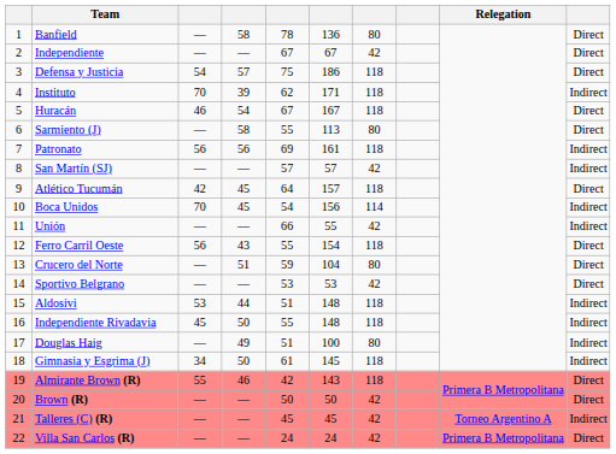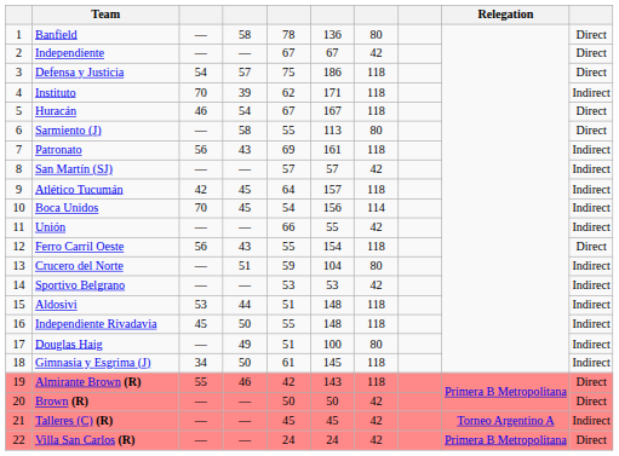 <table class="wikitable" style="text-align: center;">
 <tr>
 <th width=28><br></th>
 <th width=185>Team</th>
 <th width=50></th>
 <th width=50></th>
 <th width=50></th>
 <th width=50></th>
 <th width=50></th>
 <th width=50><br></th>
 <th>Relegation</th>
 <th><br></th>
 </tr>
 <tr>
 <td>1</td>
 <td align="left"><a href='#'>Banfield</a></td>
 <td>—</td>
 <td>58</td>
 <td>78</td>
 <td>136</td>
 <td>80</td>
 <td><strong></strong></td>
 <td rowspan=18></td>
 <td>Direct</td>
 </tr>
 <tr>
 <td>2</td>
 <td align="left"><a href='#'>Independiente</a></td>
 <td>—</td>
 <td>—</td>
 <td>67</td>
 <td>67</td>
 <td>42</td>
 <td><strong></strong></td>
 <td>Direct</td>
 </tr>
 <tr>
 <td>3</td>
 <td align="left"><a href='#'>Defensa y Justicia</a></td>
 <td>54</td>
 <td>57</td>
 <td>75</td>
 <td>186</td>
 <td>118</td>
 <td><strong></strong></td>
 <td>Direct</td>
 </tr>
 <tr>
 <td>4</td>
 <td align="left"><a href='#'>Instituto</a></td>
 <td>70</td>
 <td>39</td>
 <td>62</td>
 <td>171</td>
 <td>118</td>
 <td><strong></strong></td>
 <td>Indirect</td>
 </tr>
 <tr>
 <td>5</td>
 <td align="left"><a href='#'>Huracán</a></td>
 <td>46</td>
 <td>54</td>
 <td>67</td>
 <td>167</td>
 <td>118</td>
 <td><strong></strong></td>
 <td>Direct</td>
 </tr>
 <tr>
 <td>6</td>
 <td align="left"><a href='#'>Sarmiento (J)</a></td>
 <td>—</td>
 <td>58</td>
 <td>55</td>
 <td>113</td>
 <td>80</td>
 <td><strong></strong></td>
 <td>Direct</td>
 </tr>
 <tr>
 <td>7</td>
 <td align="left"><a href='#'>Patronato</a></td>
 <td>56</td>
-<td>56</td>
+<td>43</td>
 <td>69</td>
 <td>161</td>
 <td>118</td>
 <td><strong></strong></td>
 <td>Indirect</td>
 </tr>
 <tr>
 <td>8</td>
 <td align="left"><a href='#'>San Martín (SJ)</a></td>
 <td>—</td>
 <td>—</td>
 <td>57</td>
 <td>57</td>
 <td>42</td>
 <td><strong></strong></td>
 <td>Indirect</td>
 </tr>
 <tr>
 <td>9</td>
 <td align="left"><a href='#'>Atlético Tucumán</a></td>
 <td>42</td>
 <td>45</td>
 <td>64</td>
 <td>157</td>
 <td>118</td>
 <td><strong></strong></td>
-<td>Direct</td>
+<td>Indirect</td>
 </tr>
 <tr>
 <td>10</td>
 <td align="left"><a href='#'>Boca Unidos</a></td>
 <td>70</td>
 <td>45</td>
 <td>54</td>
 <td>156</td>
 <td>114</td>
 <td><strong></strong></td>
 <td>Indirect</td>
 </tr>
 <tr>
 <td>11</td>
 <td align="left"><a href='#'>Unión</a></td>
 <td>—</td>
 <td>—</td>
 <td>66</td>
 <td>55</td>
 <td>42</td>
 <td><strong></strong></td>
 <td>Indirect</td>
 </tr>
 <tr>
 <td>12</td>
 <td align="left"><a href='#'>Ferro Carril Oeste</a></td>
 <td>56</td>
 <td>43</td>
 <td>55</td>
 <td>154</td>
 <td>118</td>
 <td><strong></strong></td>
 <td>Direct</td>
 </tr>
 <tr>
 <td>13</td>
 <td align="left"><a href='#'>Crucero del Norte</a></td>
 <td>—</td>
 <td>51</td>
 <td>59</td>
 <td>104</td>
 <td>80</td>
 <td><strong></strong></td>
-<td>Direct</td>
+<td>Indirect</td>
 </tr>
 <tr>
 <td>14</td>
 <td align="left"><a href='#'>Sportivo Belgrano</a></td>
 <td>—</td>
 <td>—</td>
 <td>53</td>
 <td>53</td>
 <td>42</td>
 <td><strong></strong></td>
-<td>Direct</td>
+<td>Indirect</td>
 </tr>
 <tr>
 <td>15</td>
 <td align="left"><a href='#'>Aldosivi</a></td>
 <td>53</td>
 <td>44</td>
 <td>51</td>
 <td>148</td>
 <td>118</td>
 <td><strong></strong></td>
 <td>Indirect</td>
 </tr>
 <tr>
 <td>16</td>
 <td align="left"><a href='#'>Independiente Rivadavia</a></td>
 <td>45</td>
 <td>50</td>
 <td>55</td>
 <td>148</td>
 <td>118</td>
 <td><strong></strong></td>
 <td>Indirect</td>
 </tr>
 <tr>
 <td>17</td>
 <td align="left"><a href='#'>Douglas Haig</a></td>
 <td>—</td>
 <td>49</td>
 <td>51</td>
 <td>100</td>
 <td>80</td>
 <td><strong></strong></td>
 <td>Indirect</td>
 </tr>
 <tr>
 <td>18</td>
 <td align="left"><a href='#'>Gimnasia y Esgrima (J)</a></td>
 <td>34</td>
 <td>50</td>
 <td>61</td>
 <td>145</td>
 <td>118</td>
 <td><strong></strong></td>
 <td>Indirect</td>
 </tr>
 <tr bgcolor=#FF8888>
 <td>19</td>
 <td align="left"><a href='#'>Almirante Brown</a> <strong>(R)</strong></td>
 <td>55</td>
 <td>46</td>
 <td>42</td>
 <td>143</td>
 <td>118</td>
 <td><strong></strong></td>
 <td rowspan=2><a href='#'>Primera B Metropolitana</a></td>
 <td>Direct</td>
 </tr>
 <tr bgcolor=#FF8888>
 <td>20</td>
 <td align="left"><a href='#'>Brown</a> <strong>(R)</strong></td>
 <td>—</td>
 <td>—</td>
 <td>50</td>
 <td>50</td>
 <td>42</td>
 <td><strong></strong></td>
 <td>Direct</td>
 </tr>
 <tr bgcolor=#FF8888>
 <td>21</td>
 <td align="left"><a href='#'>Talleres (C)</a> <strong>(R)</strong></td>
 <td>—</td>
 <td>—</td>
 <td>45</td>
 <td>45</td>
 <td>42</td>
 <td><strong></strong></td>
 <td><a href='#'>Torneo Argentino A</a></td>
 <td>Indirect</td>
 </tr>
 <tr bgcolor=#FF8888>
 <td>22</td>
 <td align="left"><a href='#'>Villa San Carlos</a> <strong>(R)</strong></td>
 <td>—</td>
 <td>—</td>
 <td>24</td>
 <td>24</td>
 <td>42</td>
 <td><strong></strong></td>
 <td><a href='#'>Primera B Metropolitana</a></td>
 <td>Direct</td>
 </tr>
 </table>
